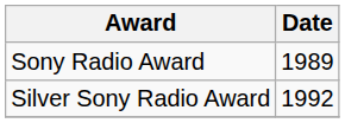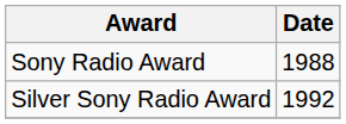 <table class="wikitable">
 <tr>
 <th>Award</th>
 <th>Date</th>
 </tr>
 <tr>
 <td>Sony Radio Award</td>
-<td>1989</td>
+<td>1988</td>
 </tr>
 <tr>
 <td>Silver Sony Radio Award</td>
 <td>1992</td>
 </tr>
 <tr>
 </tr>
 </table>
